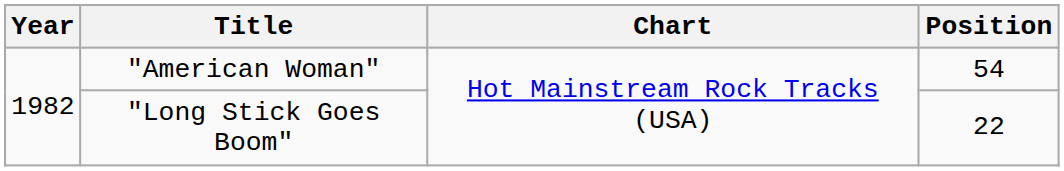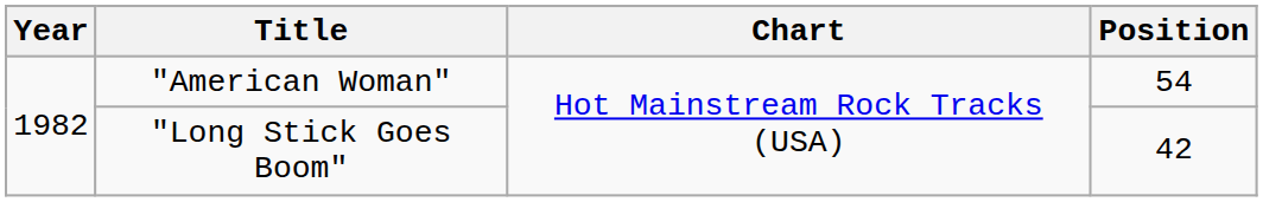 <table class="wikitable" width="520px">
 <tr>
 <th align="center">Year</th>
 <th align="center">Title</th>
 <th align="center">Chart</th>
 <th align="center">Position</th>
 </tr>
 <tr>
 <td align="center" rowspan="2">1982</td>
 <td align="center">"American Woman"</td>
 <td align="center" rowspan="2"><a href='#'>Hot Mainstream Rock Tracks</a> (USA)</td>
 <td align="center">54</td>
 </tr>
 <tr>
 <td align="center">"Long Stick Goes Boom"</td>
-<td align="center">22</td>
+<td align="center">42</td>
 </tr>
 </table>
